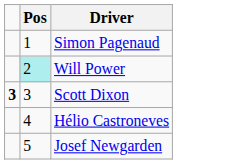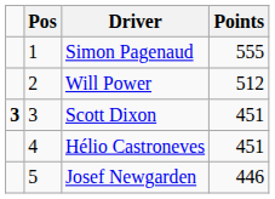 <table class="wikitable" style="font-size: 95%;">
 <tr>
 <td></td>
 <th>Pos</th>
 <th>Driver</th>
+<th>Points</th>
 </tr>
 <tr>
 <td align="left"></td>
 <td>1</td>
 <td> <a href='#'>Simon Pagenaud</a></td>
+<td align="right">555</td>
 </tr>
 <tr>
 <td align="left"></td>
-<td style="background: paleturquoise;">2</td>
+<td>2</td>
 <td> <a href='#'>Will Power</a></td>
+<td align="right">512</td>
 </tr>
 <tr>
 <td align="left"><strong> 3</strong></td>
 <td>3</td>
 <td> <a href='#'>Scott Dixon</a></td>
+<td align="right">451</td>
 </tr>
 <tr>
 <td align="left"></td>
 <td>4</td>
 <td> <a href='#'>Hélio Castroneves</a></td>
+<td align="right">451</td>
 </tr>
 <tr>
 <td align="left"></td>
 <td>5</td>
 <td> <a href='#'>Josef Newgarden</a></td>
+<td align="right">446</td>
 </tr>
 </table>
